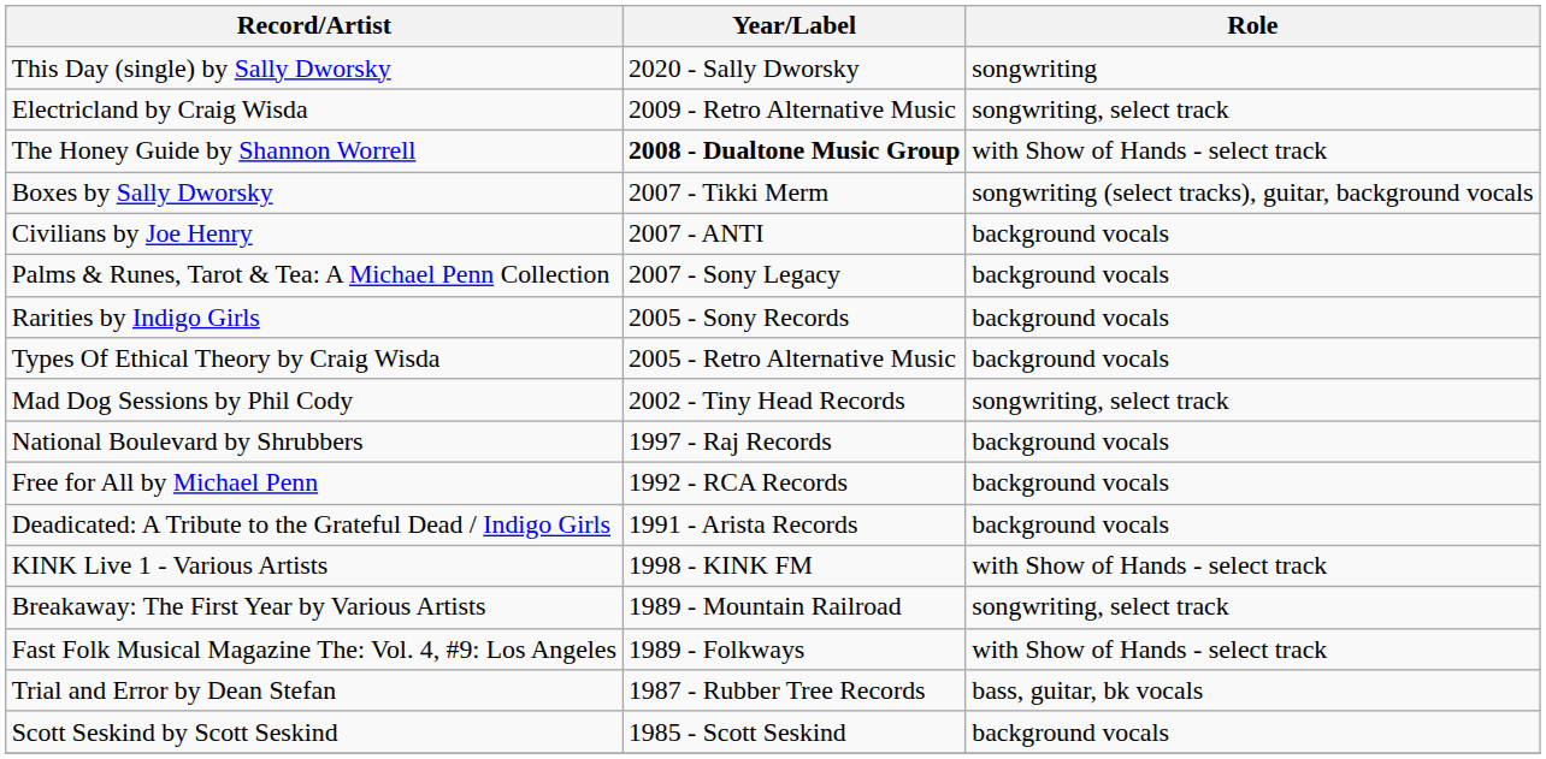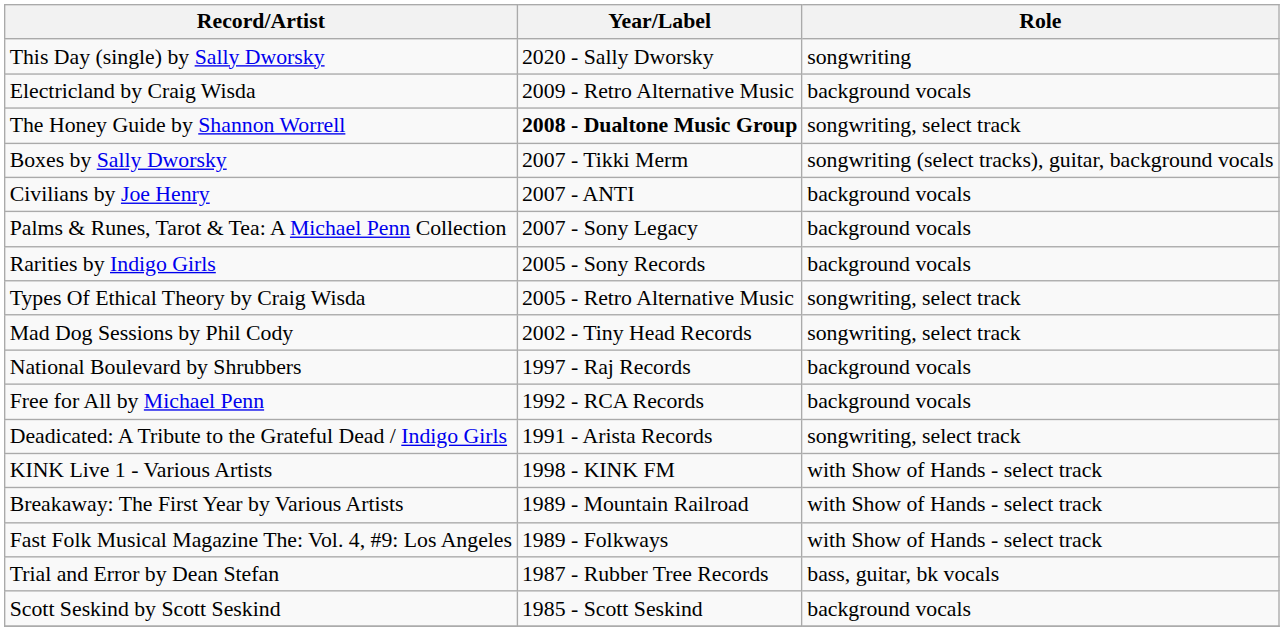 <table class="wikitable">
 <tr>
 <th>Record/Artist</th>
 <th>Year/Label</th>
 <th>Role</th>
 </tr>
 <tr>
 <td>This Day (single) by <a href='#'>Sally Dworsky</a></td>
 <td>2020 - Sally Dworsky</td>
 <td>songwriting</td>
 </tr>
 <tr>
 <td>Electricland by Craig Wisda</td>
 <td>2009 - Retro Alternative Music</td>
-<td>songwriting, select track</td>
+<td>background vocals</td>
 </tr>
 <tr>
 <td>The Honey Guide by <a href='#'>Shannon Worrell</a></td>
 <td><strong>2008 - Dualtone Music Group</strong></td>
-<td>with Show of Hands - select track</td>
+<td>songwriting, select track</td>
 </tr>
 <tr>
 <td>Boxes by <a href='#'>Sally Dworsky</a></td>
 <td>2007 - Tikki Merm</td>
 <td>songwriting (select tracks), guitar, background vocals</td>
 </tr>
 <tr>
 <td>Civilians by <a href='#'>Joe Henry</a></td>
 <td>2007 - ANTI</td>
 <td>background vocals</td>
 </tr>
 <tr>
 <td>Palms & Runes, Tarot & Tea: A <a href='#'>Michael Penn</a> Collection</td>
 <td>2007 - Sony Legacy</td>
 <td>background vocals</td>
 </tr>
 <tr>
 <td>Rarities by <a href='#'>Indigo Girls</a></td>
 <td>2005 - Sony Records</td>
 <td>background vocals</td>
 </tr>
 <tr>
 <td>Types Of Ethical Theory by Craig Wisda</td>
 <td>2005 - Retro Alternative Music</td>
-<td>background vocals</td>
+<td>songwriting, select track</td>
 </tr>
 <tr>
 <td>Mad Dog Sessions by Phil Cody</td>
 <td>2002 - Tiny Head Records</td>
 <td>songwriting, select track</td>
 </tr>
 <tr>
 <td>National Boulevard by Shrubbers</td>
 <td>1997 - Raj Records</td>
 <td>background vocals</td>
 </tr>
 <tr>
 <td>Free for All by <a href='#'>Michael Penn</a></td>
 <td>1992 - RCA Records</td>
 <td>background vocals</td>
 </tr>
 <tr>
 <td>Deadicated: A Tribute to the Grateful Dead / <a href='#'>Indigo Girls</a></td>
 <td>1991 - Arista Records</td>
-<td>background vocals</td>
+<td>songwriting, select track</td>
 </tr>
 <tr>
 <td>KINK Live 1 - Various Artists</td>
 <td>1998 - KINK FM</td>
 <td>with Show of Hands - select track</td>
 </tr>
 <tr>
 <td>Breakaway: The First Year by Various Artists</td>
 <td>1989 - Mountain Railroad</td>
-<td>songwriting, select track</td>
+<td>with Show of Hands - select track</td>
 </tr>
 <tr>
 <td>Fast Folk Musical Magazine The: Vol. 4, #9: Los Angeles</td>
 <td>1989 - Folkways</td>
 <td>with Show of Hands - select track</td>
 </tr>
 <tr>
 <td>Trial and Error by Dean Stefan</td>
 <td>1987 - Rubber Tree Records</td>
 <td>bass, guitar, bk vocals</td>
 </tr>
 <tr>
 <td>Scott Seskind by Scott Seskind</td>
 <td>1985 - Scott Seskind</td>
 <td>background vocals</td>
 </tr>
 <tr>
 </tr>
 </table>
